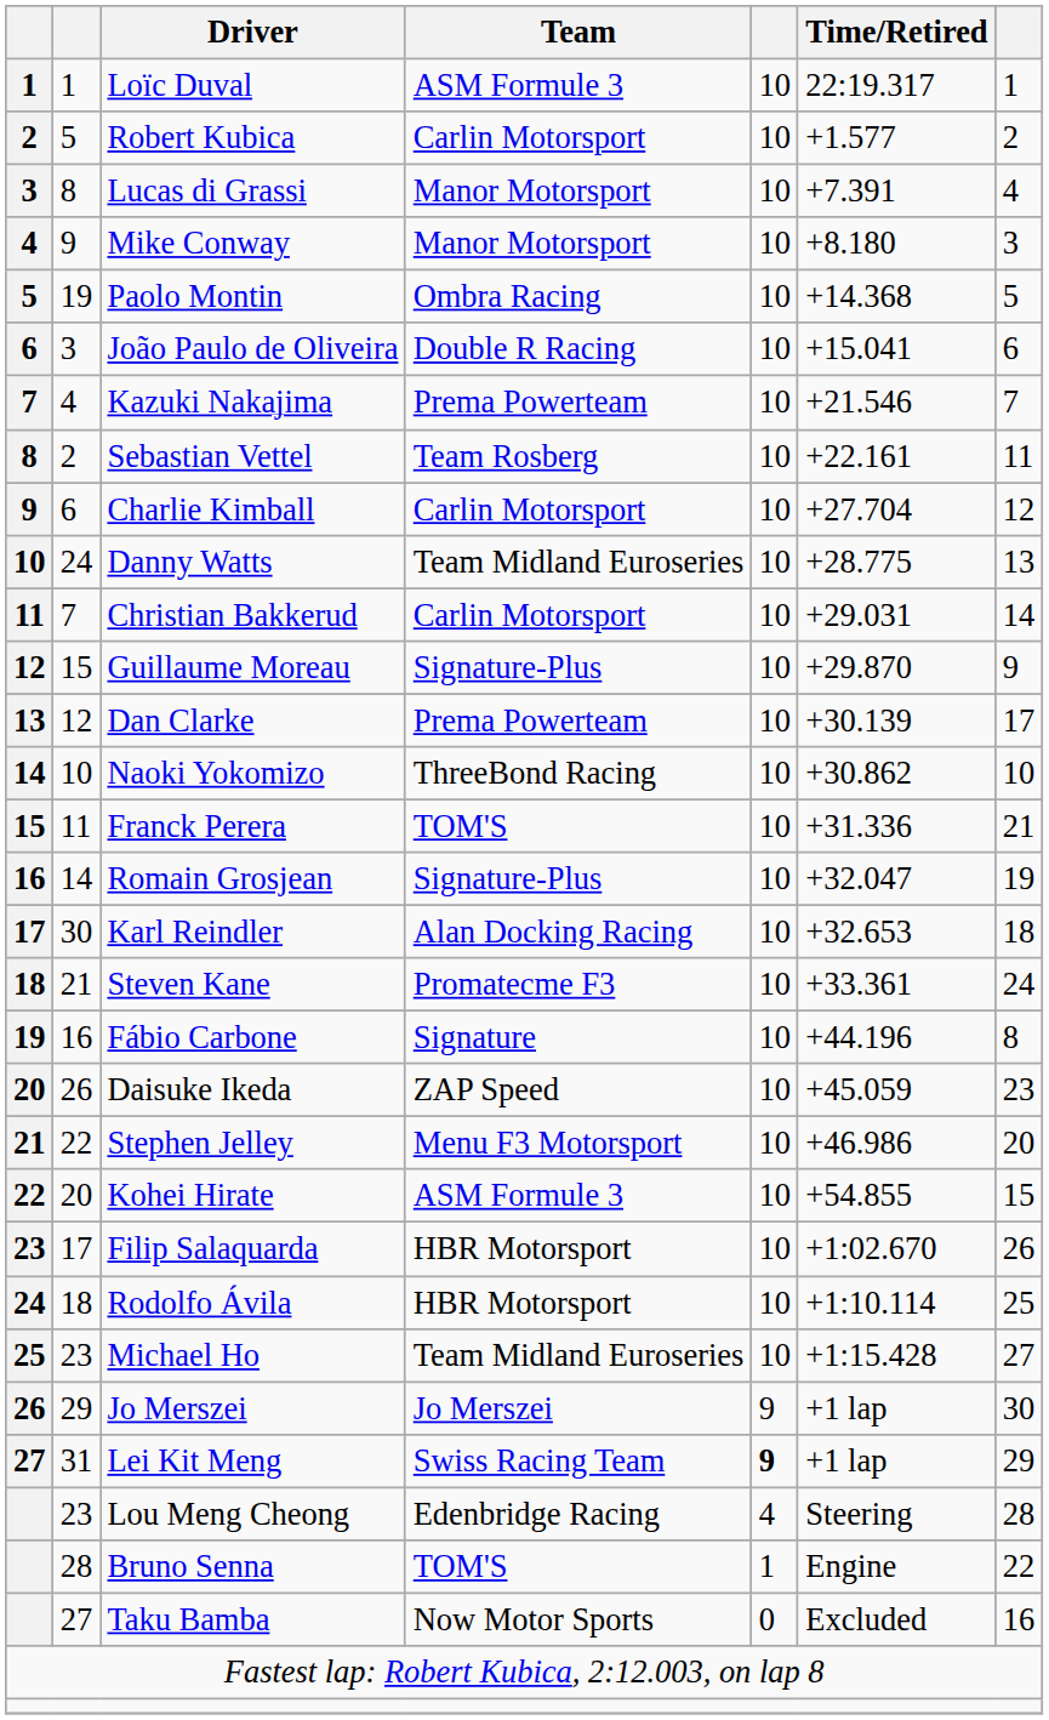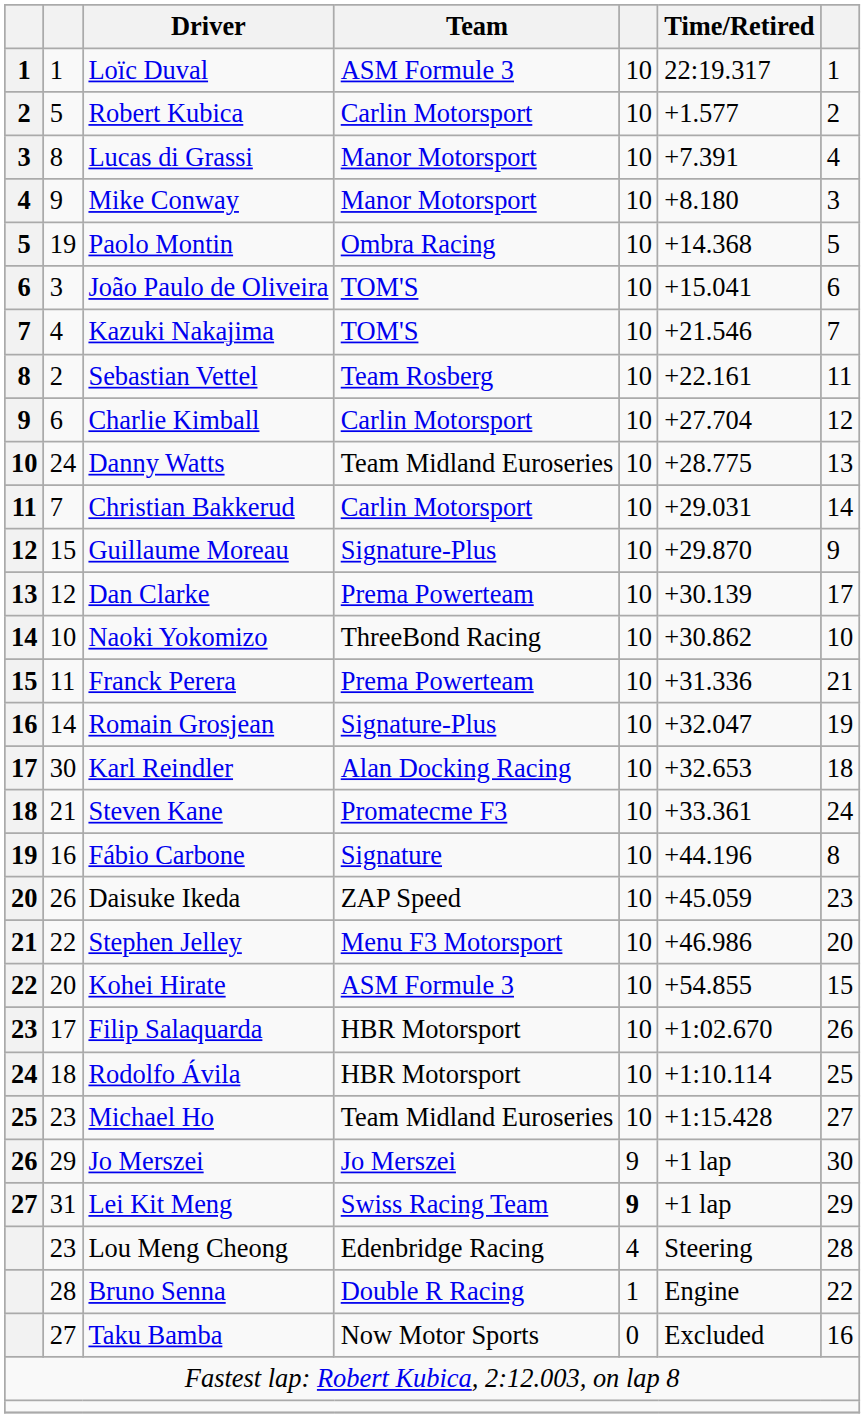 <table class="wikitable" style="font-size: 95%;">
 <tr>
 <th scope="col"></th>
 <th scope="col"></th>
 <th scope="col">Driver</th>
 <th scope="col">Team</th>
 <th scope="col"></th>
 <th scope="col">Time/Retired</th>
 <th scope="col"></th>
 </tr>
 <tr>
 <th scope="row">1</th>
 <td>1</td>
 <td> <a href='#'>Loïc Duval</a></td>
 <td><a href='#'>ASM Formule 3</a></td>
 <td>10</td>
 <td>22:19.317</td>
 <td>1</td>
 </tr>
 <tr>
 <th scope="row">2</th>
 <td>5</td>
 <td> <a href='#'>Robert Kubica</a></td>
 <td><a href='#'>Carlin Motorsport</a></td>
 <td>10</td>
 <td>+1.577</td>
 <td>2</td>
 </tr>
 <tr>
 <th scope="row">3</th>
 <td>8</td>
 <td> <a href='#'>Lucas di Grassi</a></td>
 <td><a href='#'>Manor Motorsport</a></td>
 <td>10</td>
 <td>+7.391</td>
 <td>4</td>
 </tr>
 <tr>
 <th scope="row">4</th>
 <td>9</td>
 <td> <a href='#'>Mike Conway</a></td>
 <td><a href='#'>Manor Motorsport</a></td>
 <td>10</td>
 <td>+8.180</td>
 <td>3</td>
 </tr>
 <tr>
 <th scope="row">5</th>
 <td>19</td>
 <td> <a href='#'>Paolo Montin</a></td>
 <td><a href='#'>Ombra Racing</a></td>
 <td>10</td>
 <td>+14.368</td>
 <td>5</td>
 </tr>
 <tr>
 <th scope="row">6</th>
 <td>3</td>
 <td> <a href='#'>João Paulo de Oliveira</a></td>
-<td><a href='#'>Double R Racing</a></td>
+<td><a href='#'>TOM'S</a></td>
 <td>10</td>
 <td>+15.041</td>
 <td>6</td>
 </tr>
 <tr>
 <th scope="row">7</th>
 <td>4</td>
 <td> <a href='#'>Kazuki Nakajima</a></td>
-<td><a href='#'>Prema Powerteam</a></td>
+<td><a href='#'>TOM'S</a></td>
 <td>10</td>
 <td>+21.546</td>
 <td>7</td>
 </tr>
 <tr>
 <th scope="row">8</th>
 <td>2</td>
 <td> <a href='#'>Sebastian Vettel</a></td>
 <td><a href='#'>Team Rosberg</a></td>
 <td>10</td>
 <td>+22.161</td>
 <td>11</td>
 </tr>
 <tr>
 <th scope="row">9</th>
 <td>6</td>
 <td> <a href='#'>Charlie Kimball</a></td>
 <td><a href='#'>Carlin Motorsport</a></td>
 <td>10</td>
 <td>+27.704</td>
 <td>12</td>
 </tr>
 <tr>
 <th scope="row">10</th>
 <td>24</td>
 <td> <a href='#'>Danny Watts</a></td>
 <td>Team Midland Euroseries</td>
 <td>10</td>
 <td>+28.775</td>
 <td>13</td>
 </tr>
 <tr>
 <th scope="row">11</th>
 <td>7</td>
 <td> <a href='#'>Christian Bakkerud</a></td>
 <td><a href='#'>Carlin Motorsport</a></td>
 <td>10</td>
 <td>+29.031</td>
 <td>14</td>
 </tr>
 <tr>
 <th scope="row">12</th>
 <td>15</td>
 <td> <a href='#'>Guillaume Moreau</a></td>
 <td><a href='#'>Signature-Plus</a></td>
 <td>10</td>
 <td>+29.870</td>
 <td>9</td>
 </tr>
 <tr>
 <th scope="row">13</th>
 <td>12</td>
 <td> <a href='#'>Dan Clarke</a></td>
 <td><a href='#'>Prema Powerteam</a></td>
 <td>10</td>
 <td>+30.139</td>
 <td>17</td>
 </tr>
 <tr>
 <th scope="row">14</th>
 <td>10</td>
 <td> <a href='#'>Naoki Yokomizo</a></td>
 <td>ThreeBond Racing</td>
 <td>10</td>
 <td>+30.862</td>
 <td>10</td>
 </tr>
 <tr>
 <th scope="row">15</th>
 <td>11</td>
 <td> <a href='#'>Franck Perera</a></td>
-<td><a href='#'>TOM'S</a></td>
+<td><a href='#'>Prema Powerteam</a></td>
 <td>10</td>
 <td>+31.336</td>
 <td>21</td>
 </tr>
 <tr>
 <th scope="row">16</th>
 <td>14</td>
 <td> <a href='#'>Romain Grosjean</a></td>
 <td><a href='#'>Signature-Plus</a></td>
 <td>10</td>
 <td>+32.047</td>
 <td>19</td>
 </tr>
 <tr>
 <th scope="row">17</th>
 <td>30</td>
 <td> <a href='#'>Karl Reindler</a></td>
 <td><a href='#'>Alan Docking Racing</a></td>
 <td>10</td>
 <td>+32.653</td>
 <td>18</td>
 </tr>
 <tr>
 <th scope="row">18</th>
 <td>21</td>
 <td> <a href='#'>Steven Kane</a></td>
 <td><a href='#'>Promatecme F3</a></td>
 <td>10</td>
 <td>+33.361</td>
 <td>24</td>
 </tr>
 <tr>
 <th scope="row">19</th>
 <td>16</td>
 <td> <a href='#'>Fábio Carbone</a></td>
 <td><a href='#'>Signature</a></td>
 <td>10</td>
 <td>+44.196</td>
 <td>8</td>
 </tr>
 <tr>
 <th scope="row">20</th>
 <td>26</td>
 <td> Daisuke Ikeda</td>
 <td>ZAP Speed</td>
 <td>10</td>
 <td>+45.059</td>
 <td>23</td>
 </tr>
 <tr>
 <th scope="row">21</th>
 <td>22</td>
 <td> <a href='#'>Stephen Jelley</a></td>
 <td><a href='#'>Menu F3 Motorsport</a></td>
 <td>10</td>
 <td>+46.986</td>
 <td>20</td>
 </tr>
 <tr>
 <th scope="row">22</th>
 <td>20</td>
 <td> <a href='#'>Kohei Hirate</a></td>
 <td><a href='#'>ASM Formule 3</a></td>
 <td>10</td>
 <td>+54.855</td>
 <td>15</td>
 </tr>
 <tr>
 <th scope="row">23</th>
 <td>17</td>
 <td> <a href='#'>Filip Salaquarda</a></td>
 <td>HBR Motorsport</td>
 <td>10</td>
 <td>+1:02.670</td>
 <td>26</td>
 </tr>
 <tr>
 <th scope="row">24</th>
 <td>18</td>
 <td> <a href='#'>Rodolfo Ávila</a></td>
 <td>HBR Motorsport</td>
 <td>10</td>
 <td>+1:10.114</td>
 <td>25</td>
 </tr>
 <tr>
 <th scope="row">25</th>
 <td>23</td>
 <td> <a href='#'>Michael Ho</a></td>
 <td>Team Midland Euroseries</td>
 <td>10</td>
 <td>+1:15.428</td>
 <td>27</td>
 </tr>
 <tr>
 <th scope="row">26</th>
 <td>29</td>
 <td> <a href='#'>Jo Merszei</a></td>
 <td><a href='#'>Jo Merszei</a></td>
 <td>9</td>
 <td>+1 lap</td>
 <td>30</td>
 </tr>
 <tr>
 <th scope="row">27</th>
 <td>31</td>
 <td> <a href='#'>Lei Kit Meng</a></td>
 <td><a href='#'>Swiss Racing Team</a></td>
 <td><strong>9</strong></td>
 <td>+1 lap</td>
 <td>29</td>
 </tr>
 <tr>
 <th scope="row"></th>
 <td>23</td>
 <td> Lou Meng Cheong</td>
 <td>Edenbridge Racing</td>
 <td>4</td>
 <td>Steering</td>
 <td>28</td>
 </tr>
 <tr>
 <th scope="row"></th>
 <td>28</td>
 <td> <a href='#'>Bruno Senna</a></td>
-<td><a href='#'>TOM'S</a></td>
+<td><a href='#'>Double R Racing</a></td>
 <td>1</td>
 <td>Engine</td>
 <td>22</td>
 </tr>
 <tr>
 <th scope="row"></th>
 <td>27</td>
 <td> <a href='#'>Taku Bamba</a></td>
 <td>Now Motor Sports</td>
 <td>0</td>
 <td>Excluded</td>
 <td>16</td>
 </tr>
 <tr>
 <td colspan=7 align=center><em>Fastest lap: <a href='#'>Robert Kubica</a>, 2:12.003,  on lap 8</em></td>
 </tr>
 <tr>
 <td colspan=7></td>
 </tr>
 <tr>
 </tr>
 </table>
